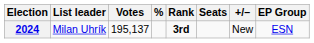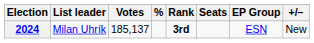 <table class=wikitable style=text-align:center>
 <tr>
 <th>Election</th>
 <th>List leader</th>
 <th>Votes</th>
 <th>%</th>
 <th>Rank</th>
 <th>Seats</th>
+<th>EP Group</th>
 <th>+/–</th>
-<th>EP Group</th>
 </tr>
 <tr>
 <th><a href='#'>2024</a></th>
 <td align=left rowspan=1><a href='#'>Milan Uhrík</a></td>
-<td>195,137</td>
+<td>185,137</td>
 <td></td>
 <td><strong>3rd</strong></td>
 <td></td>
+<td><a href='#'>ESN</a></td>
 <td>New</td>
-<td><a href='#'>ESN</a></td>
 </tr>
 </table>
